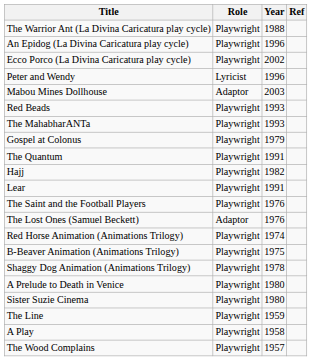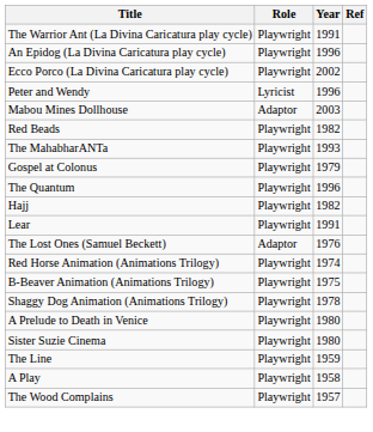 <table class="wikitable sortable">
 <tr>
 <th>Title</th>
 <th>Role</th>
 <th>Year</th>
 <th>Ref</th>
 </tr>
 <tr>
 <td>The Warrior Ant (La Divina Caricatura play cycle)</td>
 <td>Playwright</td>
-<td>1988</td>
+<td>1991</td>
 <td></td>
 </tr>
 <tr>
 <td>An Epidog (La Divina Caricatura play cycle)</td>
 <td>Playwright</td>
 <td>1996</td>
 <td></td>
 </tr>
 <tr>
 <td>Ecco Porco (La Divina Caricatura play cycle)</td>
 <td>Playwright</td>
 <td>2002</td>
 <td></td>
 </tr>
 <tr>
 <td>Peter and Wendy</td>
 <td>Lyricist</td>
 <td>1996</td>
 <td></td>
 </tr>
 <tr>
 <td>Mabou Mines Dollhouse</td>
 <td>Adaptor</td>
 <td>2003</td>
 <td></td>
 </tr>
 <tr>
 <td>Red Beads</td>
 <td>Playwright</td>
-<td>1993</td>
+<td>1982</td>
 <td></td>
 </tr>
 <tr>
 <td>The MahabharANTa</td>
 <td>Playwright</td>
 <td>1993</td>
 <td></td>
 </tr>
 <tr>
 <td>Gospel at Colonus</td>
 <td>Playwright</td>
 <td>1979</td>
 <td></td>
 </tr>
 <tr>
 <td>The Quantum</td>
 <td>Playwright</td>
-<td>1991</td>
+<td>1996</td>
 <td></td>
 </tr>
 <tr>
 <td>Hajj</td>
 <td>Playwright</td>
 <td>1982</td>
 <td></td>
 </tr>
 <tr>
 <td>Lear</td>
 <td>Playwright</td>
 <td>1991</td>
-<td></td>
-</tr>
-<tr>
-<td>The Saint and the Football Players</td>
-<td>Playwright</td>
-<td>1976</td>
 <td></td>
 </tr>
 <tr>
 <td>The Lost Ones (Samuel Beckett)</td>
 <td>Adaptor</td>
 <td>1976</td>
 <td></td>
 </tr>
 <tr>
 <td>Red Horse Animation (Animations Trilogy)</td>
 <td>Playwright</td>
 <td>1974</td>
 <td></td>
 </tr>
 <tr>
 <td>B-Beaver Animation (Animations Trilogy)</td>
 <td>Playwright</td>
 <td>1975</td>
 <td></td>
 </tr>
 <tr>
 <td>Shaggy Dog Animation (Animations Trilogy)</td>
 <td>Playwright</td>
 <td>1978</td>
 <td></td>
 </tr>
 <tr>
 <td>A Prelude to Death in Venice</td>
 <td>Playwright</td>
 <td>1980</td>
 <td></td>
 </tr>
 <tr>
 <td>Sister Suzie Cinema</td>
 <td>Playwright</td>
 <td>1980</td>
 <td></td>
 </tr>
 <tr>
 <td>The Line</td>
 <td>Playwright</td>
 <td>1959</td>
 <td></td>
 </tr>
 <tr>
 <td>A Play</td>
 <td>Playwright</td>
 <td>1958</td>
 <td></td>
 </tr>
 <tr>
 <td>The Wood Complains</td>
 <td>Playwright</td>
 <td>1957</td>
 <td></td>
 </tr>
 </table>
